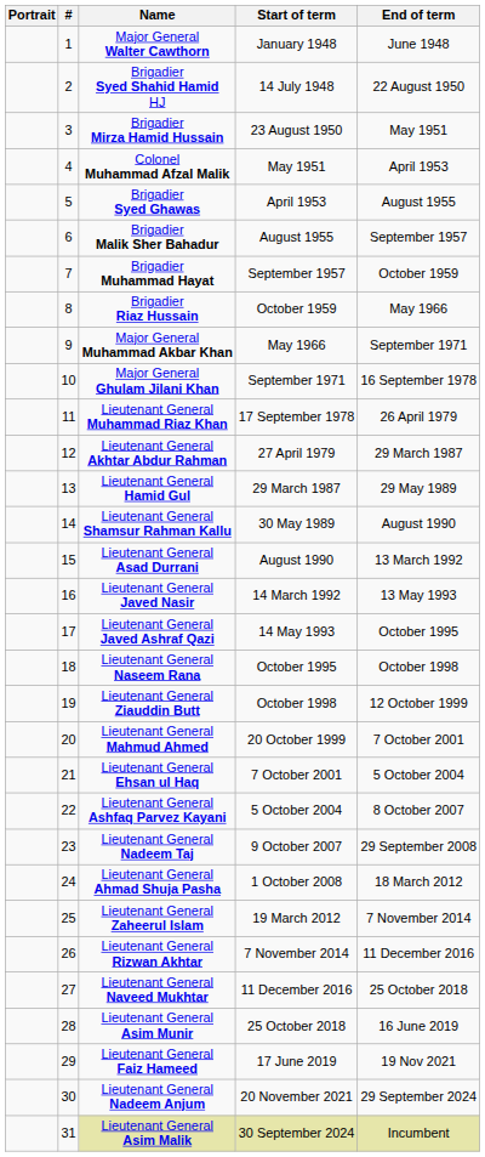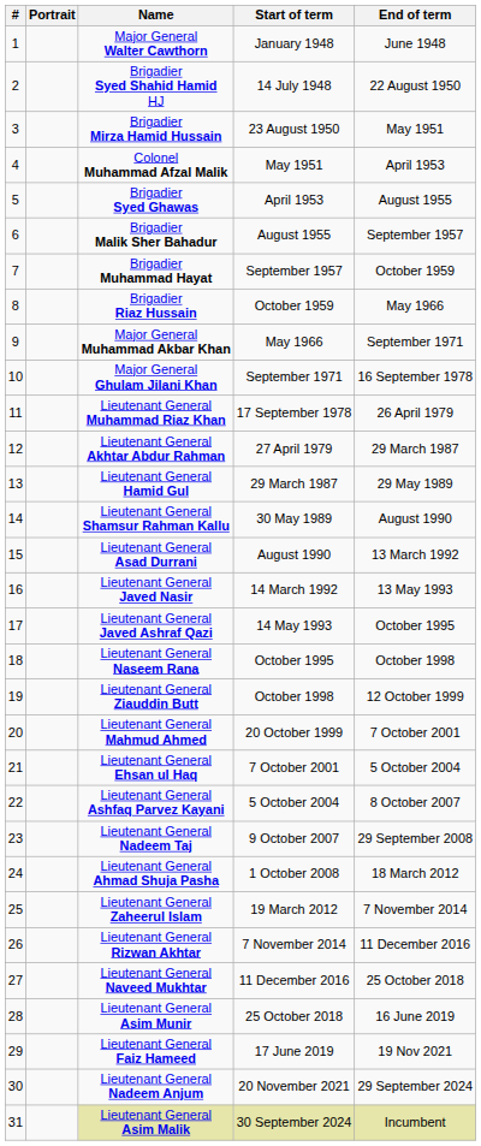 <table class="wikitable" style="text-align:center">
 <tr>
+<th>#</th>
 <th>Portrait</th>
-<th>#</th>
 <th>Name</th>
 <th>Start of term</th>
 <th>End of term</th>
 </tr>
 <tr>
+<td>1</td>
 <td></td>
-<td>1</td>
 <td><a href='#'>Major General</a><br><strong><a href='#'>Walter Cawthorn</a></strong></td>
 <td>January 1948</td>
 <td>June 1948</td>
 </tr>
 <tr>
+<td>2</td>
 <td></td>
-<td>2</td>
 <td><a href='#'>Brigadier</a><br><strong><a href='#'>Syed Shahid Hamid</a></strong><br><a href='#'>HJ</a></td>
 <td>14 July 1948</td>
 <td>22 August 1950</td>
 </tr>
 <tr>
+<td>3</td>
 <td></td>
-<td>3</td>
 <td><a href='#'>Brigadier</a><br><strong><a href='#'>Mirza Hamid Hussain</a></strong></td>
 <td>23 August 1950</td>
 <td>May 1951</td>
 </tr>
 <tr>
+<td>4</td>
 <td></td>
-<td>4</td>
 <td><a href='#'>Colonel</a><br><strong>Muhammad Afzal Malik</strong></td>
 <td>May 1951</td>
 <td>April 1953</td>
 </tr>
 <tr>
+<td>5</td>
 <td></td>
-<td>5</td>
 <td><a href='#'>Brigadier</a><br><strong><a href='#'>Syed Ghawas</a></strong></td>
 <td>April 1953</td>
 <td>August 1955</td>
 </tr>
 <tr>
+<td>6</td>
 <td></td>
-<td>6</td>
 <td><a href='#'>Brigadier</a><br><strong>Malik Sher Bahadur</strong></td>
 <td>August 1955</td>
 <td>September 1957</td>
 </tr>
 <tr>
+<td>7</td>
 <td></td>
-<td>7</td>
 <td><a href='#'>Brigadier</a><br><strong>Muhammad Hayat</strong></td>
 <td>September 1957</td>
 <td>October 1959</td>
 </tr>
 <tr>
+<td>8</td>
 <td></td>
-<td>8</td>
 <td><a href='#'>Brigadier</a><br><strong><a href='#'>Riaz Hussain</a></strong></td>
 <td>October 1959</td>
 <td>May 1966</td>
 </tr>
 <tr>
+<td>9</td>
 <td></td>
-<td>9</td>
 <td><a href='#'>Major General</a><br><strong>Muhammad Akbar Khan</strong></td>
 <td>May 1966</td>
 <td>September 1971</td>
 </tr>
 <tr>
+<td>10</td>
 <td></td>
-<td>10</td>
 <td><a href='#'>Major General</a><br><strong><a href='#'>Ghulam Jilani Khan</a></strong></td>
 <td>September 1971</td>
 <td>16 September 1978</td>
 </tr>
 <tr>
+<td>11</td>
 <td></td>
-<td>11</td>
 <td><a href='#'>Lieutenant General</a><br><strong><a href='#'>Muhammad Riaz Khan</a></strong></td>
 <td>17 September 1978</td>
 <td>26 April 1979</td>
 </tr>
 <tr>
+<td>12</td>
 <td></td>
-<td>12</td>
 <td><a href='#'>Lieutenant General</a><br><strong><a href='#'>Akhtar Abdur Rahman</a></strong><br></td>
 <td>27 April 1979</td>
 <td>29 March 1987</td>
 </tr>
 <tr>
+<td>13</td>
 <td></td>
-<td>13</td>
 <td><a href='#'>Lieutenant General</a><br><strong><a href='#'>Hamid Gul</a></strong><br></td>
 <td>29 March 1987</td>
 <td>29 May 1989</td>
 </tr>
 <tr>
+<td>14</td>
 <td></td>
-<td>14</td>
 <td><a href='#'>Lieutenant General</a><br><strong><a href='#'>Shamsur Rahman Kallu</a></strong><br></td>
 <td>30 May 1989</td>
 <td>August 1990</td>
 </tr>
 <tr>
+<td>15</td>
 <td></td>
-<td>15</td>
 <td><a href='#'>Lieutenant General</a><br><strong><a href='#'>Asad Durrani</a></strong><br></td>
 <td>August 1990</td>
 <td>13 March 1992</td>
 </tr>
 <tr>
+<td>16</td>
 <td></td>
-<td>16</td>
 <td><a href='#'>Lieutenant General</a><br><strong><a href='#'>Javed Nasir</a></strong><br></td>
 <td>14 March 1992</td>
 <td>13 May 1993</td>
 </tr>
 <tr>
+<td>17</td>
 <td></td>
-<td>17</td>
 <td><a href='#'>Lieutenant General</a><br><strong><a href='#'>Javed Ashraf Qazi</a></strong><br></td>
 <td>14 May 1993</td>
 <td>October 1995</td>
 </tr>
 <tr>
+<td>18</td>
 <td></td>
-<td>18</td>
 <td><a href='#'>Lieutenant General</a><br><strong><a href='#'>Naseem Rana</a></strong></td>
 <td>October 1995</td>
 <td>October 1998</td>
 </tr>
 <tr>
+<td>19</td>
 <td></td>
-<td>19</td>
 <td><a href='#'>Lieutenant General</a><br><strong><a href='#'>Ziauddin Butt</a></strong><br></td>
 <td>October 1998</td>
 <td>12 October 1999</td>
 </tr>
 <tr>
+<td>20</td>
 <td></td>
-<td>20</td>
 <td><a href='#'>Lieutenant General</a><br><strong><a href='#'>Mahmud Ahmed</a></strong><br></td>
 <td>20 October 1999</td>
 <td>7 October 2001</td>
 </tr>
 <tr>
+<td>21</td>
 <td></td>
-<td>21</td>
 <td><a href='#'>Lieutenant General</a><br><strong><a href='#'>Ehsan ul Haq</a></strong><br></td>
 <td>7 October 2001</td>
 <td>5 October 2004</td>
 </tr>
 <tr>
+<td>22</td>
 <td></td>
-<td>22</td>
 <td><a href='#'>Lieutenant General</a><br><strong><a href='#'>Ashfaq Parvez Kayani</a></strong><br></td>
 <td>5 October 2004</td>
 <td>8 October 2007</td>
 </tr>
 <tr>
+<td>23</td>
 <td></td>
-<td>23</td>
 <td><a href='#'>Lieutenant General</a><br><strong><a href='#'>Nadeem Taj</a></strong><br></td>
 <td>9 October 2007</td>
 <td>29 September 2008</td>
 </tr>
 <tr>
+<td>24</td>
 <td></td>
-<td>24</td>
 <td><a href='#'>Lieutenant General</a><br><strong><a href='#'>Ahmad Shuja Pasha</a></strong><br></td>
 <td>1 October 2008</td>
 <td>18 March 2012</td>
 </tr>
 <tr>
+<td>25</td>
 <td></td>
-<td>25</td>
 <td><a href='#'>Lieutenant General</a><br><strong><a href='#'>Zaheerul Islam</a></strong><br></td>
 <td>19 March 2012</td>
 <td>7 November 2014</td>
 </tr>
 <tr>
+<td>26</td>
 <td></td>
-<td>26</td>
 <td><a href='#'>Lieutenant General</a><br><strong><a href='#'>Rizwan Akhtar</a></strong></td>
 <td>7 November 2014</td>
 <td>11 December 2016</td>
 </tr>
 <tr>
+<td>27</td>
 <td></td>
-<td>27</td>
 <td><a href='#'>Lieutenant General</a><br><strong><a href='#'>Naveed Mukhtar</a></strong></td>
 <td>11 December 2016</td>
 <td>25 October 2018</td>
 </tr>
 <tr>
+<td>28</td>
 <td></td>
-<td>28</td>
 <td><a href='#'>Lieutenant General</a><br><strong><a href='#'>Asim Munir</a></strong><br></td>
 <td>25 October 2018</td>
 <td>16 June 2019</td>
 </tr>
 <tr>
+<td>29</td>
 <td></td>
-<td>29</td>
 <td><a href='#'>Lieutenant General</a><br><strong><a href='#'>Faiz Hameed</a></strong><br></td>
 <td>17 June 2019</td>
 <td>19 Nov 2021</td>
 </tr>
 <tr>
+<td>30</td>
 <td></td>
-<td>30</td>
 <td><a href='#'>Lieutenant General</a><br><strong><a href='#'>Nadeem Anjum</a></strong></td>
 <td>20 November 2021</td>
 <td>29 September 2024</td>
 </tr>
 <tr>
+<td>31</td>
 <td></td>
-<td>31</td>
 <td style="background:#e6e6aa;"><a href='#'>Lieutenant General</a><br><strong><a href='#'>Asim Malik</a></strong></td>
 <td style="background:#e6e6aa;">30 September 2024</td>
 <td style="background:#e6e6aa;">Incumbent</td>
 </tr>
 </table>
